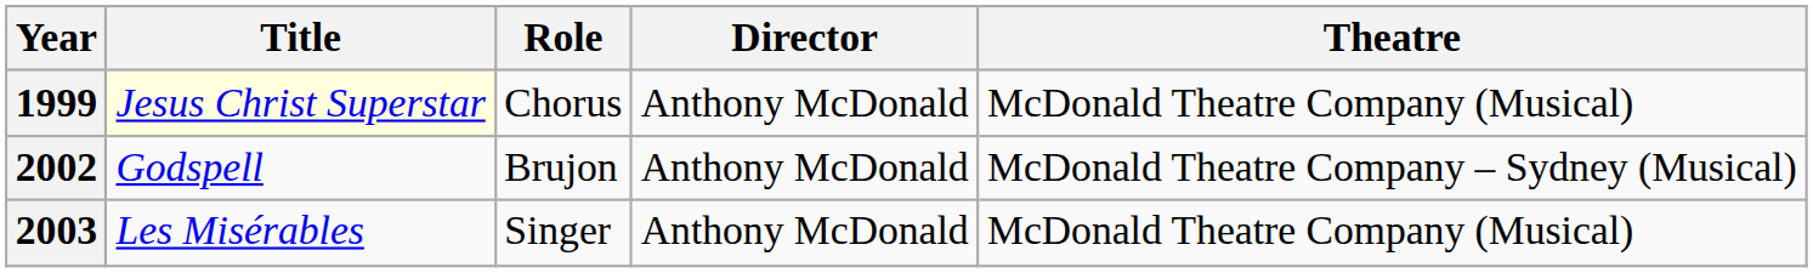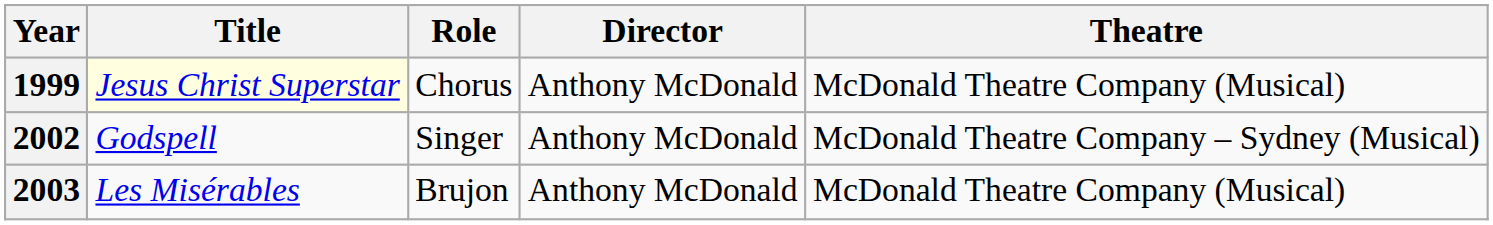 <table class="wikitable sortable plainrowheaders">
 <tr>
 <th scope="col">Year</th>
 <th scope="col">Title</th>
 <th scope="col">Role</th>
 <th scope="col">Director</th>
 <th scope="col">Theatre</th>
 </tr>
 <tr>
 <th scope="row">1999</th>
 <td style="background: lightyellow;"><em><a href='#'>Jesus Christ Superstar</a></em></td>
 <td>Chorus</td>
 <td>Anthony McDonald</td>
 <td>McDonald Theatre Company (Musical)</td>
 </tr>
 <tr>
 <th scope="row">2002</th>
 <td><em><a href='#'>Godspell</a></em></td>
-<td>Brujon</td>
+<td>Singer</td>
 <td>Anthony McDonald</td>
 <td>McDonald Theatre Company – Sydney (Musical)</td>
 </tr>
 <tr>
 <th scope="row">2003</th>
 <td><em><a href='#'>Les Misérables</a></em></td>
-<td>Singer</td>
+<td>Brujon</td>
 <td>Anthony McDonald</td>
 <td>McDonald Theatre Company (Musical)</td>
 </tr>
 </table>
